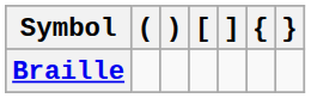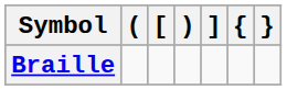 <table class="wikitable" style="text-align:center">
 <tr>
 <th>Symbol</th>
 <th>(</th>
+<th>[</th>
 <th>)</th>
-<th>[</th>
 <th>]</th>
 <th>{</th>
 <th>}</th>
 </tr>
 <tr>
 <th><a href='#'>Braille</a></th>
 <td></td>
 <td></td>
 <td></td>
 <td></td>
 <td></td>
 <td></td>
 </tr>
 </table>
